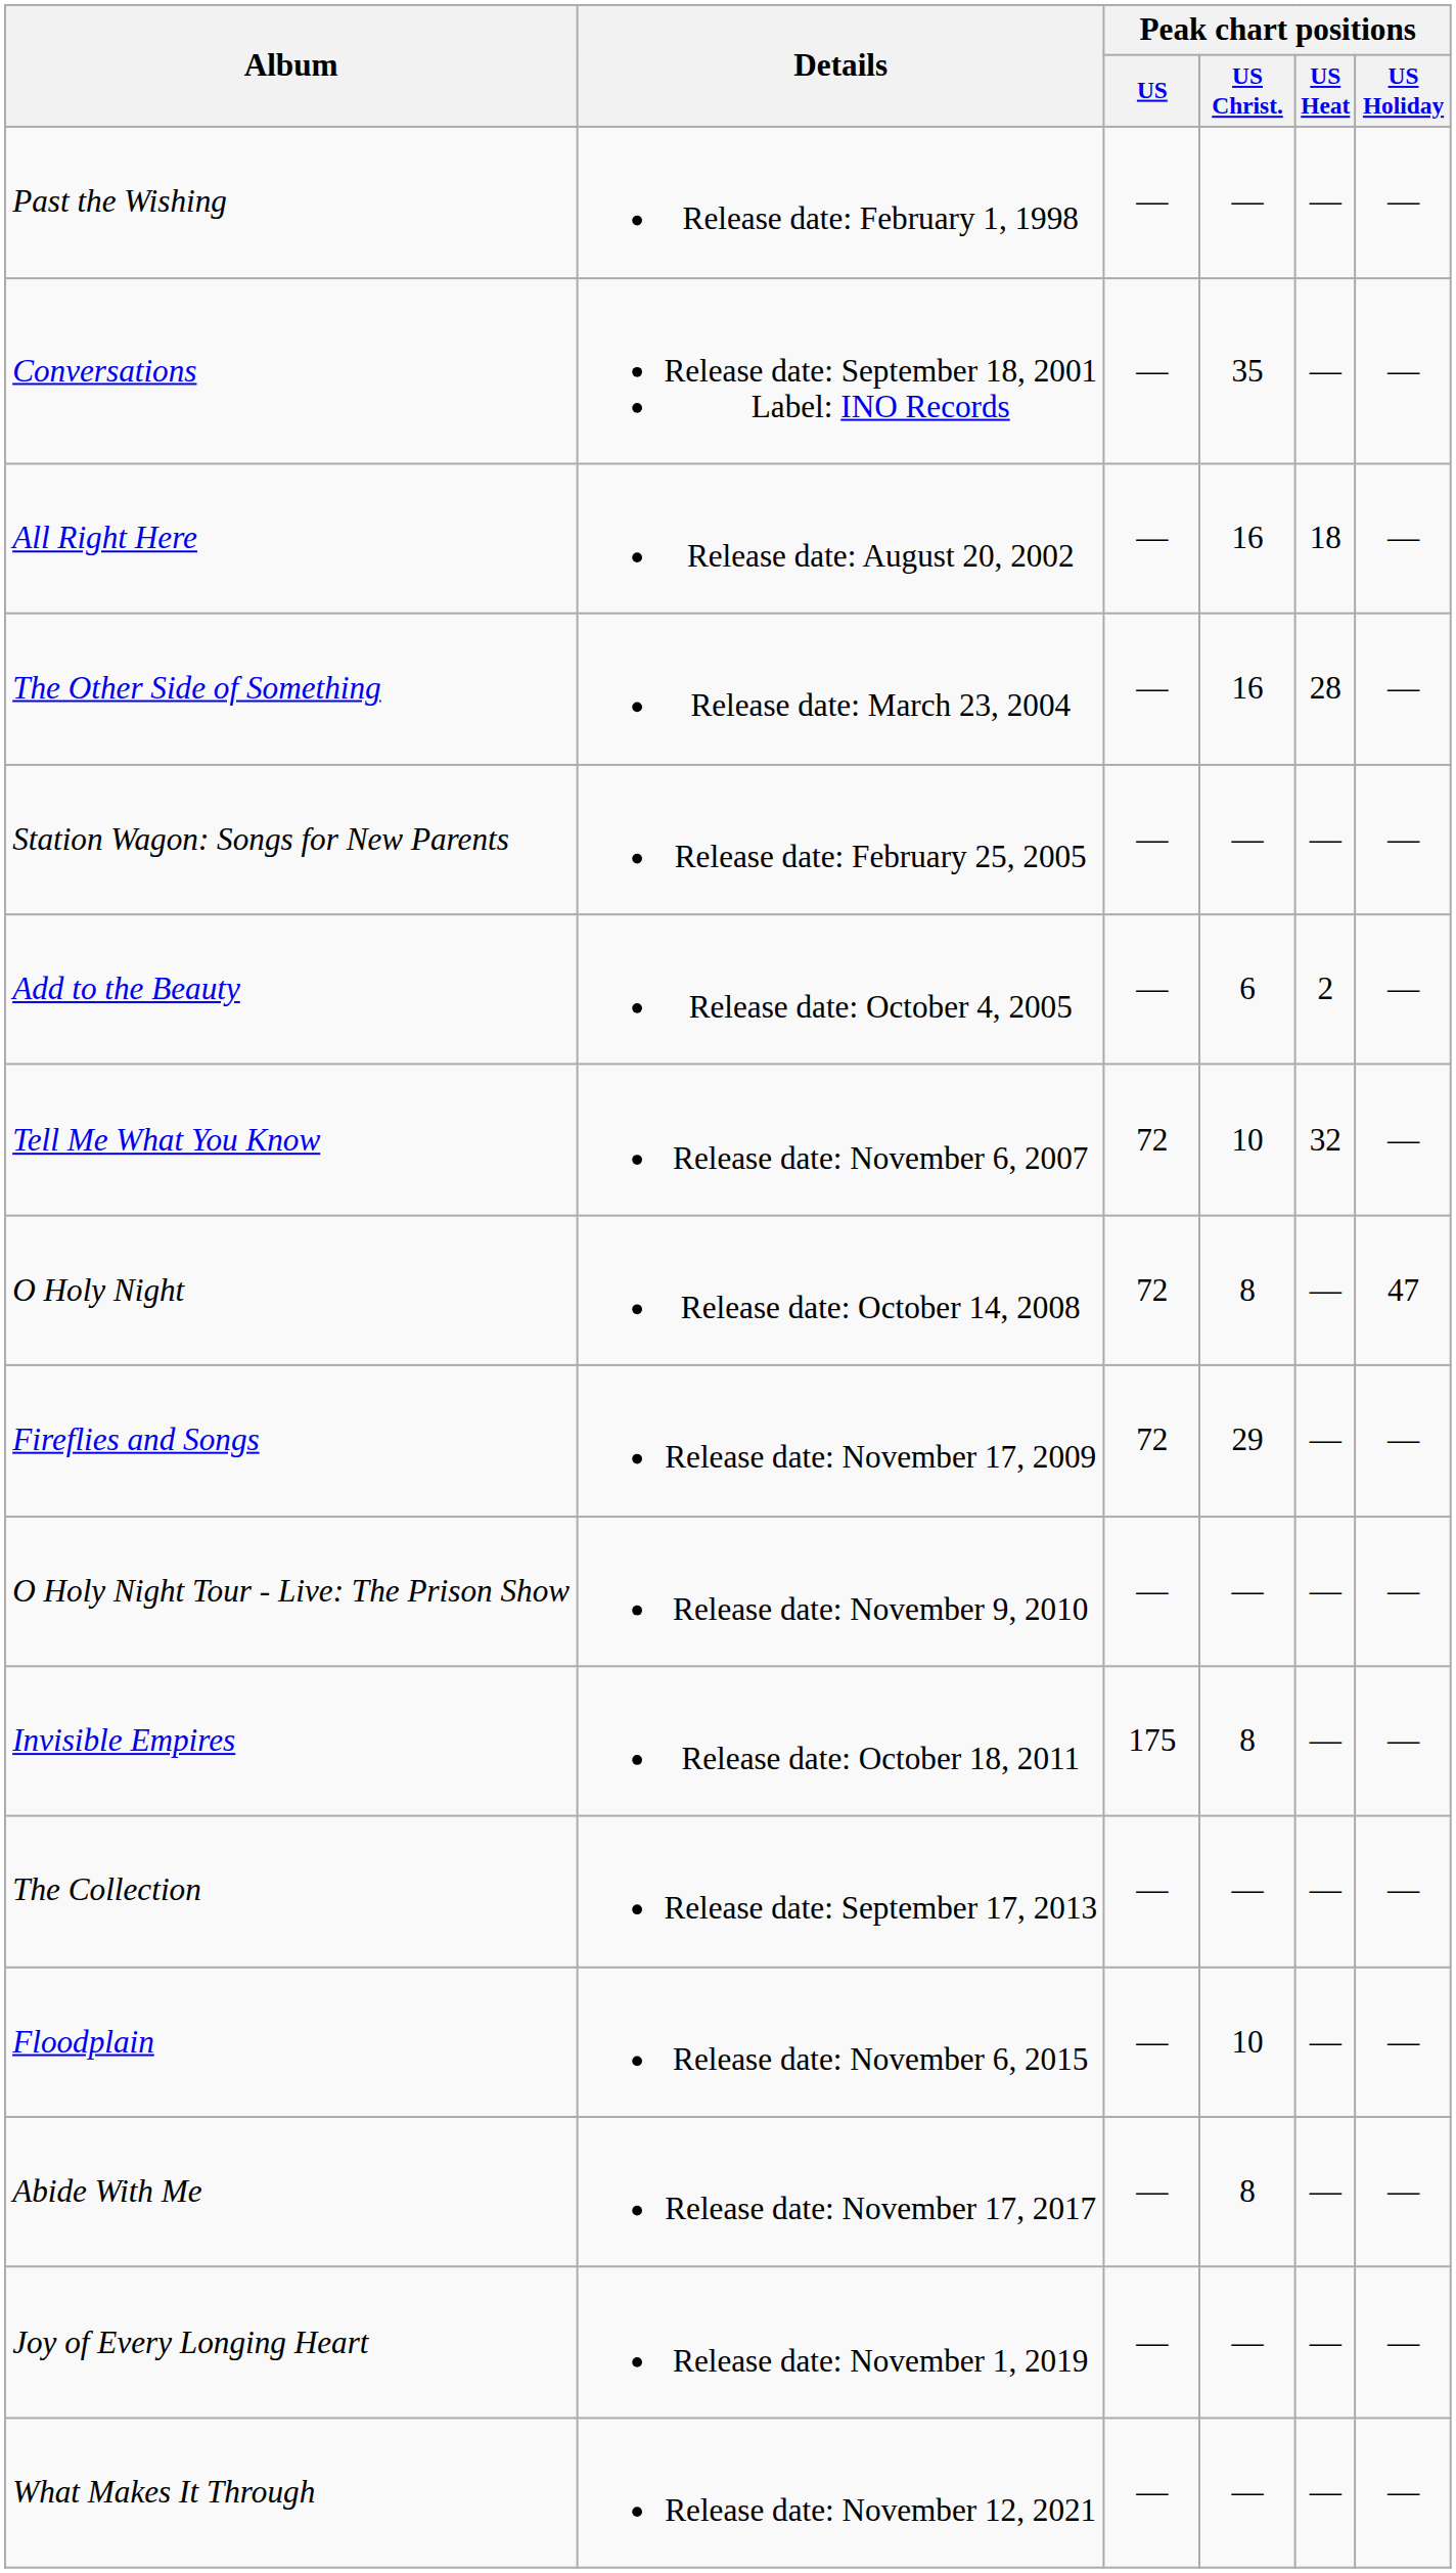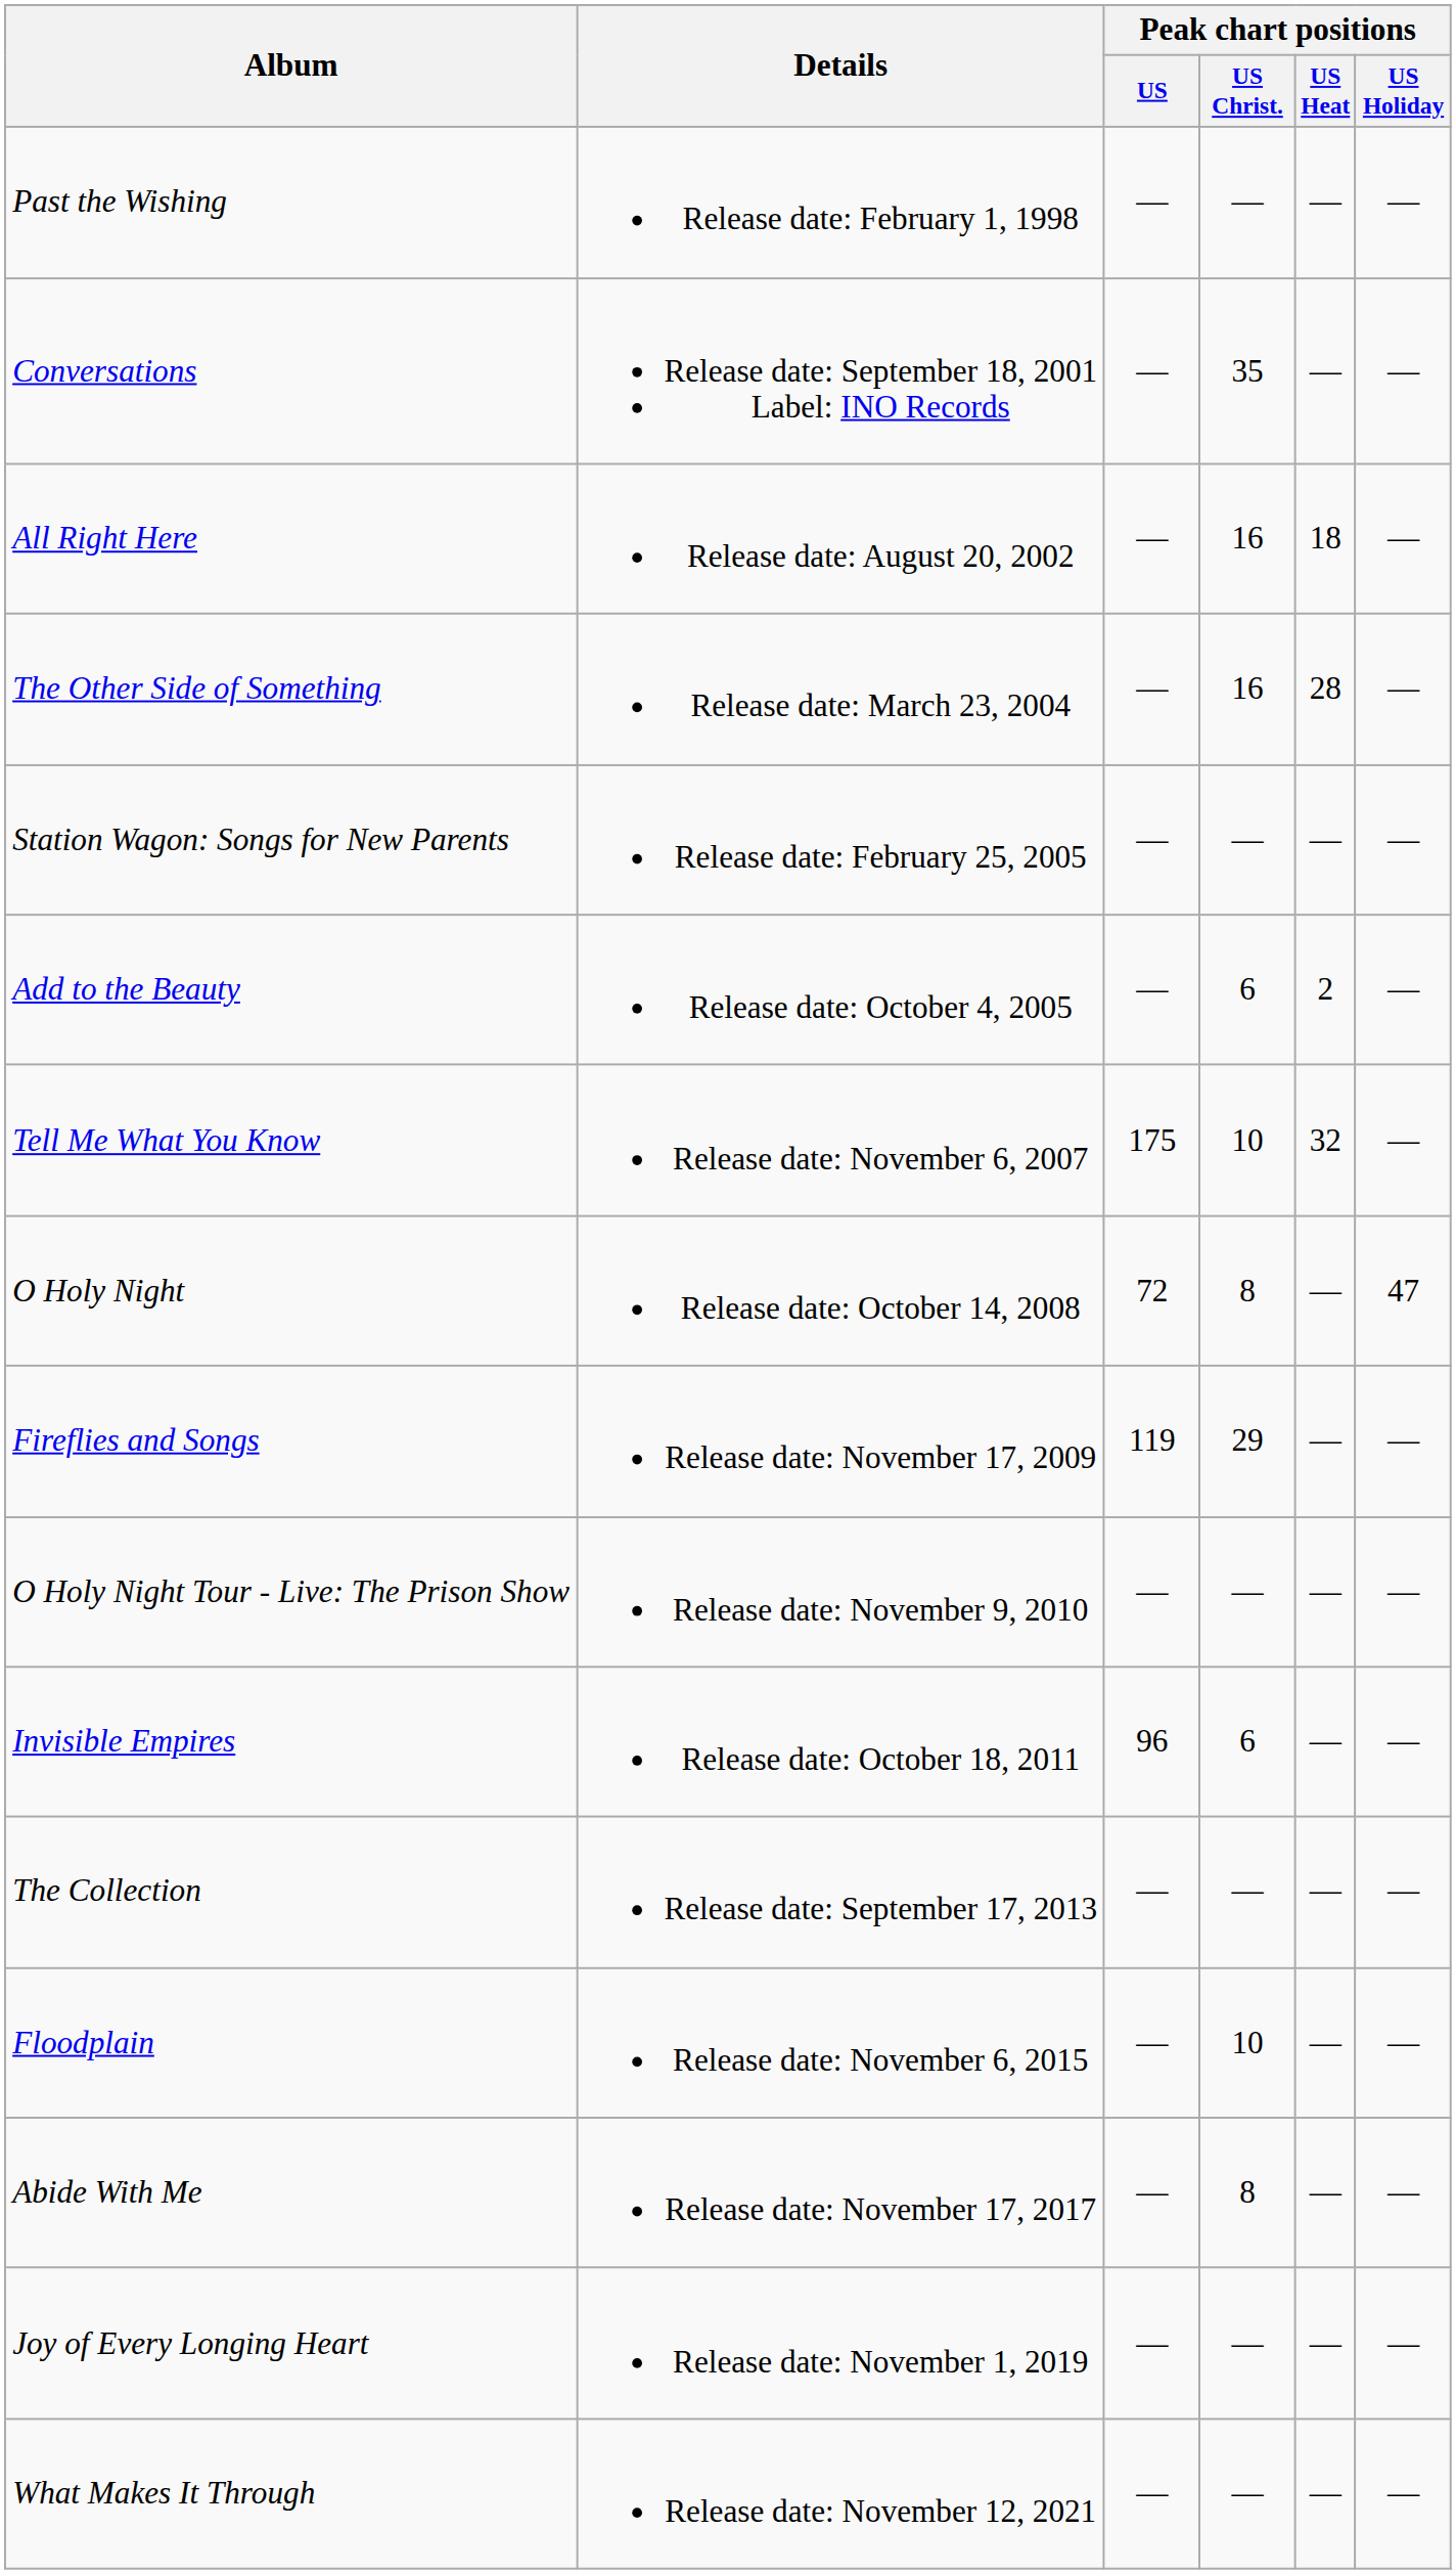 <table class="wikitable" style="text-align:center;">
 <tr>
 <th rowspan="2">Album</th>
 <th rowspan="2">Details</th>
 <th colspan="4">Peak chart positions</th>
 </tr>
 <tr style="font-size:smaller;">
 <th style="width:3.5em; font-size:90%;"><a href='#'>US</a></th>
 <th style="width:3.5em; font-size:90%;"><a href='#'>US<br>Christ.</a></th>
 <th style="width:3,5em; font-size:90%;"><a href='#'>US<br>Heat</a></th>
 <th style="width:3.5em; font-size:90%;"><a href='#'>US<br>Holiday</a></th>
 </tr>
 <tr>
 <td align="left"><em>Past the Wishing</em></td>
 <td><br><ul><li>Release date: February 1, 1998</li></ul></td>
 <td>—</td>
 <td>—</td>
 <td>—</td>
 <td>—</td>
 </tr>
 <tr>
 <td align="left"><em><a href='#'>Conversations</a></em></td>
 <td><br><ul><li>Release date: September 18, 2001</li><li>Label: <a href='#'>INO Records</a></li></ul></td>
 <td>—</td>
 <td>35</td>
 <td>—</td>
 <td>—</td>
 </tr>
 <tr>
 <td align="left"><em><a href='#'>All Right Here</a></em></td>
 <td><br><ul><li>Release date: August 20, 2002</li></ul></td>
 <td>—</td>
 <td>16</td>
 <td>18</td>
 <td>—</td>
 </tr>
 <tr>
 <td align="left"><em><a href='#'>The Other Side of Something</a></em></td>
 <td><br><ul><li>Release date: March 23, 2004</li></ul></td>
 <td>—</td>
 <td>16</td>
 <td>28</td>
 <td>—</td>
 </tr>
 <tr>
 <td align="left"><em>Station Wagon: Songs for New Parents</em></td>
 <td><br><ul><li>Release date: February 25, 2005</li></ul></td>
 <td>—</td>
 <td>—</td>
 <td>—</td>
 <td>—</td>
 </tr>
 <tr>
 <td align="left"><em><a href='#'>Add to the Beauty</a></em></td>
 <td><br><ul><li>Release date: October 4, 2005</li></ul></td>
 <td>—</td>
 <td>6</td>
 <td>2</td>
 <td>—</td>
 </tr>
 <tr>
 <td align="left"><em><a href='#'>Tell Me What You Know</a></em></td>
 <td><br><ul><li>Release date: November 6, 2007</li></ul></td>
-<td>72</td>
+<td>175</td>
 <td>10</td>
 <td>32</td>
 <td>—</td>
 </tr>
 <tr>
 <td align="left"><em>O Holy Night</em></td>
 <td><br><ul><li>Release date: October 14, 2008</li></ul></td>
 <td>72</td>
 <td>8</td>
 <td>—</td>
 <td>47</td>
 </tr>
 <tr>
 <td align="left"><em><a href='#'>Fireflies and Songs</a></em></td>
 <td><br><ul><li>Release date: November 17, 2009</li></ul></td>
-<td>72</td>
+<td>119</td>
 <td>29</td>
 <td>—</td>
 <td>—</td>
 </tr>
 <tr>
 <td align="left"><em>O Holy Night Tour - Live: The Prison Show</em></td>
 <td><br><ul><li>Release date: November 9, 2010</li></ul></td>
 <td>—</td>
 <td>—</td>
 <td>—</td>
 <td>—</td>
 </tr>
 <tr>
 <td align="left"><em><a href='#'>Invisible Empires</a></em></td>
 <td><br><ul><li>Release date: October 18, 2011</li></ul></td>
-<td>175</td>
-<td>8</td>
+<td>96</td>
+<td>6</td>
 <td>—</td>
 <td>—</td>
 </tr>
 <tr>
 <td align="left"><em>The Collection</em></td>
 <td><br><ul><li>Release date: September 17, 2013</li></ul></td>
 <td>—</td>
 <td>—</td>
 <td>—</td>
 <td>—</td>
 </tr>
 <tr>
 <td align="left"><em><a href='#'>Floodplain</a></em></td>
 <td><br><ul><li>Release date: November 6, 2015</li></ul></td>
 <td>—</td>
 <td>10</td>
 <td>—</td>
 <td>—</td>
 </tr>
 <tr>
 <td align="left"><em>Abide With Me</em></td>
 <td><br><ul><li>Release date: November 17, 2017</li></ul></td>
 <td>—</td>
 <td>8</td>
 <td>—</td>
 <td>—</td>
 </tr>
 <tr>
 <td align="left"><em>Joy of Every Longing Heart</em></td>
 <td><br><ul><li>Release date: November 1, 2019</li></ul></td>
 <td>—</td>
 <td>—</td>
 <td>—</td>
 <td>—</td>
 </tr>
 <tr>
 <td align="left"><em>What Makes It Through</em></td>
 <td><br><ul><li>Release date: November 12, 2021</li></ul></td>
 <td>—</td>
 <td>—</td>
 <td>—</td>
 <td>—</td>
 </tr>
 </table>
